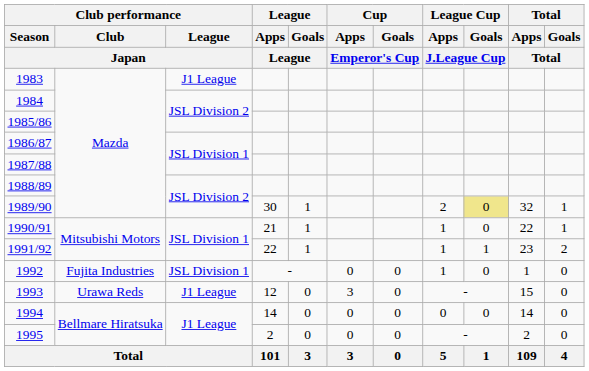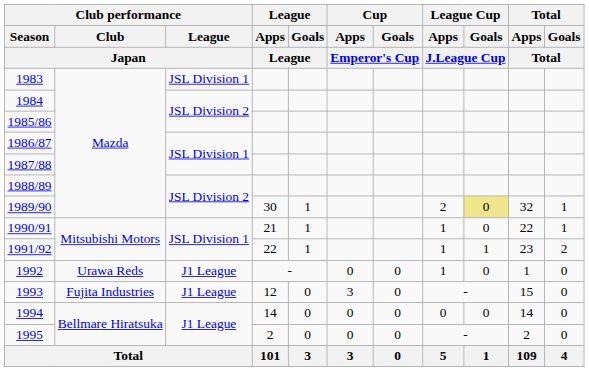 <table class="wikitable" style="text-align:center;">
 <tr>
 <th colspan=3>Club performance</th>
 <th colspan=2>League</th>
 <th colspan=2>Cup</th>
 <th colspan=2>League Cup</th>
 <th colspan=2>Total</th>
 </tr>
 <tr>
 <th>Season</th>
 <th>Club</th>
 <th>League</th>
 <th>Apps</th>
 <th>Goals</th>
 <th>Apps</th>
 <th>Goals</th>
 <th>Apps</th>
 <th>Goals</th>
 <th>Apps</th>
 <th>Goals</th>
 </tr>
 <tr>
 <th colspan=3>Japan</th>
 <th colspan=2>League</th>
 <th colspan=2><a href='#'>Emperor's Cup</a></th>
 <th colspan=2><a href='#'>J.League Cup</a></th>
 <th colspan=2>Total</th>
 </tr>
 <tr>
 <td><a href='#'>1983</a></td>
 <td rowspan="7"><a href='#'>Mazda</a></td>
-<td><a href='#'>J1 League</a></td>
+<td><a href='#'>JSL Division 1</a></td>
 <td></td>
 <td></td>
 <td></td>
 <td></td>
 <td></td>
 <td></td>
 <td></td>
 <td></td>
 </tr>
 <tr>
 <td><a href='#'>1984</a></td>
 <td rowspan="2"><a href='#'>JSL Division 2</a></td>
 <td></td>
 <td></td>
 <td></td>
 <td></td>
 <td></td>
 <td></td>
 <td></td>
 <td></td>
 </tr>
 <tr>
 <td><a href='#'>1985/86</a></td>
 <td></td>
 <td></td>
 <td></td>
 <td></td>
 <td></td>
 <td></td>
 <td></td>
 <td></td>
 </tr>
 <tr>
 <td><a href='#'>1986/87</a></td>
 <td rowspan="2"><a href='#'>JSL Division 1</a></td>
 <td></td>
 <td></td>
 <td></td>
 <td></td>
 <td></td>
 <td></td>
 <td></td>
 <td></td>
 </tr>
 <tr>
 <td><a href='#'>1987/88</a></td>
 <td></td>
 <td></td>
 <td></td>
 <td></td>
 <td></td>
 <td></td>
 <td></td>
 <td></td>
 </tr>
 <tr>
 <td><a href='#'>1988/89</a></td>
 <td rowspan="2"><a href='#'>JSL Division 2</a></td>
 <td></td>
 <td></td>
 <td></td>
 <td></td>
 <td></td>
 <td></td>
 <td></td>
 <td></td>
 </tr>
 <tr>
 <td><a href='#'>1989/90</a></td>
 <td>30</td>
 <td>1</td>
 <td></td>
 <td></td>
 <td>2</td>
 <td style="background: khaki;">0</td>
 <td>32</td>
 <td>1</td>
 </tr>
 <tr>
 <td><a href='#'>1990/91</a></td>
 <td rowspan="2"><a href='#'>Mitsubishi Motors</a></td>
 <td rowspan="2"><a href='#'>JSL Division 1</a></td>
 <td>21</td>
 <td>1</td>
 <td></td>
 <td></td>
 <td>1</td>
 <td>0</td>
 <td>22</td>
 <td>1</td>
 </tr>
 <tr>
 <td><a href='#'>1991/92</a></td>
 <td>22</td>
 <td>1</td>
 <td></td>
 <td></td>
 <td>1</td>
 <td>1</td>
 <td>23</td>
 <td>2</td>
 </tr>
 <tr>
 <td><a href='#'>1992</a></td>
-<td><a href='#'>Fujita Industries</a></td>
-<td><a href='#'>JSL Division 1</a></td>
+<td><a href='#'>Urawa Reds</a></td>
+<td><a href='#'>J1 League</a></td>
 <td colspan="2">-</td>
 <td>0</td>
 <td>0</td>
 <td>1</td>
 <td>0</td>
 <td>1</td>
 <td>0</td>
 </tr>
 <tr>
 <td><a href='#'>1993</a></td>
-<td><a href='#'>Urawa Reds</a></td>
+<td><a href='#'>Fujita Industries</a></td>
 <td><a href='#'>J1 League</a></td>
 <td>12</td>
 <td>0</td>
 <td>3</td>
 <td>0</td>
 <td colspan="2">-</td>
 <td>15</td>
 <td>0</td>
 </tr>
 <tr>
 <td><a href='#'>1994</a></td>
 <td rowspan="2"><a href='#'>Bellmare Hiratsuka</a></td>
 <td rowspan="2"><a href='#'>J1 League</a></td>
 <td>14</td>
 <td>0</td>
 <td>0</td>
 <td>0</td>
 <td>0</td>
 <td>0</td>
 <td>14</td>
 <td>0</td>
 </tr>
 <tr>
 <td><a href='#'>1995</a></td>
 <td>2</td>
 <td>0</td>
 <td>0</td>
 <td>0</td>
 <td colspan="2">-</td>
 <td>2</td>
 <td>0</td>
 </tr>
 <tr>
 <th colspan=3>Total</th>
 <th>101</th>
 <th>3</th>
 <th>3</th>
 <th>0</th>
 <th>5</th>
 <th>1</th>
 <th>109</th>
 <th>4</th>
 </tr>
 </table>
